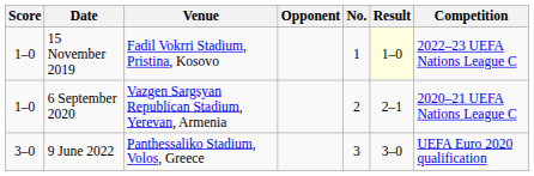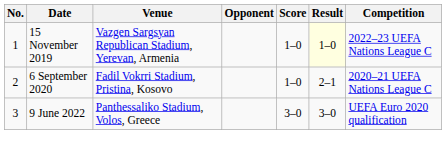 <table class="wikitable sortable">
 <tr>
-<th scope="col">Score</th>
+<th scope="col">No.</th>
 <th scope="col">Date</th>
 <th scope="col">Venue</th>
 <th scope="col">Opponent</th>
-<th scope="col">No.</th>
+<th scope="col">Score</th>
 <th scope="col">Result</th>
 <th scope="col">Competition</th>
 </tr>
 <tr>
+<td align="center">1</td>
+<td>15 November 2019</td>
+<td><a href='#'>Vazgen Sargsyan Republican Stadium</a>, <a href='#'>Yerevan</a>, Armenia</td>
+<td></td>
 <td align="center">1–0</td>
-<td>15 November 2019</td>
-<td><a href='#'>Fadil Vokrri Stadium</a>, <a href='#'>Pristina</a>, Kosovo</td>
-<td></td>
-<td align="center">1</td>
 <td align="center" style="background: lightyellow;">1–0</td>
 <td><a href='#'>2022–23 UEFA Nations League C</a></td>
 </tr>
 <tr>
+<td align="center">2</td>
+<td>6 September 2020</td>
+<td><a href='#'>Fadil Vokrri Stadium</a>, <a href='#'>Pristina</a>, Kosovo</td>
+<td></td>
 <td align="center">1–0</td>
-<td>6 September 2020</td>
-<td><a href='#'>Vazgen Sargsyan Republican Stadium</a>, <a href='#'>Yerevan</a>, Armenia</td>
-<td></td>
-<td align="center">2</td>
 <td align="center">2–1</td>
 <td><a href='#'>2020–21 UEFA Nations League C</a></td>
 </tr>
 <tr>
-<td align="center">3–0</td>
+<td align="center">3</td>
 <td>9 June 2022</td>
 <td><a href='#'>Panthessaliko Stadium</a>, <a href='#'>Volos</a>, Greece</td>
 <td></td>
-<td align="center">3</td>
+<td align="center">3–0</td>
 <td align="center">3–0</td>
 <td><a href='#'>UEFA Euro 2020 qualification</a></td>
 </tr>
 </table>
